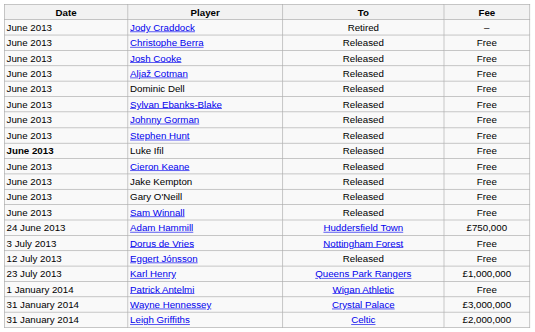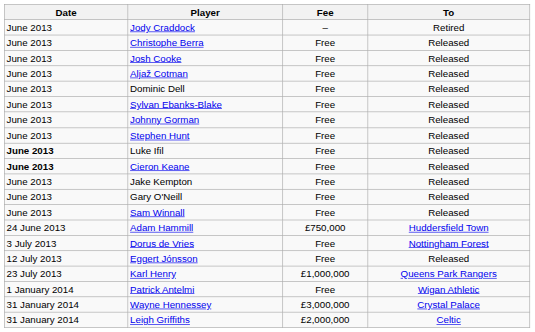 <table class="wikitable" style="text-align:center; font-size:95%;width:65%; text-align:left">
 <tr>
 <th>Date</th>
 <th>Player</th>
+<th>Fee</th>
 <th>To</th>
-<th>Fee</th>
 </tr>
 <tr --->
 <td>June 2013</td>
 <td> <a href='#'>Jody Craddock</a></td>
+<td style="text-align:center;">–</td>
 <td style="text-align:center;">Retired</td>
-<td style="text-align:center;">–</td>
 </tr>
 <tr --->
 <td>June 2013</td>
 <td> <a href='#'>Christophe Berra</a></td>
+<td style="text-align:center;">Free</td>
 <td style="text-align:center;">Released</td>
-<td style="text-align:center;">Free</td>
 </tr>
 <tr --->
 <td>June 2013</td>
 <td> <a href='#'>Josh Cooke</a></td>
+<td style="text-align:center;">Free</td>
 <td style="text-align:center;">Released</td>
-<td style="text-align:center;">Free</td>
 </tr>
 <tr --->
 <td>June 2013</td>
 <td> <a href='#'>Aljaž Cotman</a></td>
+<td style="text-align:center;">Free</td>
 <td style="text-align:center;">Released</td>
-<td style="text-align:center;">Free</td>
 </tr>
 <tr --->
 <td>June 2013</td>
 <td> Dominic Dell</td>
+<td style="text-align:center;">Free</td>
 <td style="text-align:center;">Released</td>
-<td style="text-align:center;">Free</td>
 </tr>
 <tr --->
 <td>June 2013</td>
 <td> <a href='#'>Sylvan Ebanks-Blake</a></td>
+<td style="text-align:center;">Free</td>
 <td style="text-align:center;">Released</td>
-<td style="text-align:center;">Free</td>
 </tr>
 <tr --->
 <td>June 2013</td>
 <td> <a href='#'>Johnny Gorman</a></td>
+<td style="text-align:center;">Free</td>
 <td style="text-align:center;">Released</td>
-<td style="text-align:center;">Free</td>
 </tr>
 <tr --->
 <td>June 2013</td>
 <td> <a href='#'>Stephen Hunt</a></td>
+<td style="text-align:center;">Free</td>
 <td style="text-align:center;">Released</td>
-<td style="text-align:center;">Free</td>
 </tr>
 <tr --->
 <td><strong>June 2013</strong></td>
 <td> Luke Ifil</td>
+<td style="text-align:center;">Free</td>
 <td style="text-align:center;">Released</td>
-<td style="text-align:center;">Free</td>
 </tr>
 <tr --->
-<td>June 2013</td>
+<td><strong>June 2013</strong></td>
 <td> <a href='#'>Cieron Keane</a></td>
+<td style="text-align:center;">Free</td>
 <td style="text-align:center;">Released</td>
-<td style="text-align:center;">Free</td>
 </tr>
 <tr --->
 <td>June 2013</td>
 <td> Jake Kempton</td>
+<td style="text-align:center;">Free</td>
 <td style="text-align:center;">Released</td>
-<td style="text-align:center;">Free</td>
 </tr>
 <tr --->
 <td>June 2013</td>
 <td> Gary O'Neill</td>
+<td style="text-align:center;">Free</td>
 <td style="text-align:center;">Released</td>
-<td style="text-align:center;">Free</td>
 </tr>
 <tr --->
 <td>June 2013</td>
 <td> <a href='#'>Sam Winnall</a></td>
+<td style="text-align:center;">Free</td>
 <td style="text-align:center;">Released</td>
-<td style="text-align:center;">Free</td>
 </tr>
 <tr --->
 <td>24 June 2013</td>
 <td> <a href='#'>Adam Hammill</a></td>
+<td align="center">£750,000</td>
 <td align="center"><a href='#'>Huddersfield Town</a></td>
-<td align="center">£750,000</td>
 </tr>
 <tr --->
 <td>3 July 2013</td>
 <td> <a href='#'>Dorus de Vries</a></td>
+<td align="center">Free</td>
 <td align="center"><a href='#'>Nottingham Forest</a></td>
-<td align="center">Free</td>
 </tr>
 <tr --->
 <td>12 July 2013</td>
 <td> <a href='#'>Eggert Jónsson</a></td>
+<td style="text-align:center;">Free</td>
 <td style="text-align:center;">Released</td>
-<td style="text-align:center;">Free</td>
 </tr>
 <tr --->
 <td>23 July 2013</td>
 <td> <a href='#'>Karl Henry</a></td>
+<td style="text-align:center;">£1,000,000</td>
 <td style="text-align:center;"><a href='#'>Queens Park Rangers</a></td>
-<td style="text-align:center;">£1,000,000</td>
 </tr>
 <tr --->
 <td>1 January 2014</td>
 <td> <a href='#'>Patrick Antelmi</a></td>
+<td style="text-align:center;">Free</td>
 <td style="text-align:center;"><a href='#'>Wigan Athletic</a></td>
-<td style="text-align:center;">Free</td>
 </tr>
 <tr --->
 <td>31 January 2014</td>
 <td> <a href='#'>Wayne Hennessey</a></td>
+<td style="text-align:center;">£3,000,000</td>
 <td style="text-align:center;"><a href='#'>Crystal Palace</a></td>
-<td style="text-align:center;">£3,000,000</td>
 </tr>
 <tr --->
 <td>31 January 2014</td>
 <td> <a href='#'>Leigh Griffiths</a></td>
+<td style="text-align:center;">£2,000,000</td>
 <td style="text-align:center;"> <a href='#'>Celtic</a></td>
-<td style="text-align:center;">£2,000,000</td>
 </tr>
 </table>
